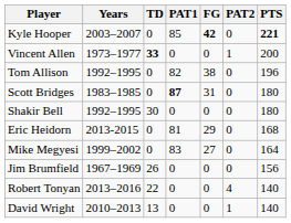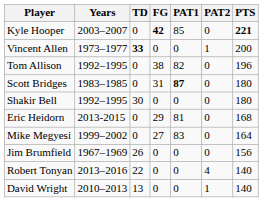 <table class="wikitable">
 <tr>
 <th>Player</th>
 <th>Years</th>
 <th>TD</th>
+<th>FG</th>
 <th>PAT1</th>
-<th>FG</th>
 <th>PAT2</th>
 <th>PTS</th>
 </tr>
 <tr>
 <td>Kyle Hooper</td>
 <td>2003–2007</td>
 <td>0</td>
+<td><strong>42</strong></td>
 <td>85</td>
-<td><strong>42</strong></td>
 <td>0</td>
 <td><strong>221</strong></td>
 </tr>
 <tr>
 <td>Vincent Allen</td>
 <td>1973–1977</td>
 <td><strong>33</strong></td>
 <td>0</td>
 <td>0</td>
 <td>1</td>
 <td>200</td>
 </tr>
 <tr>
 <td>Tom Allison</td>
 <td>1992–1995</td>
 <td>0</td>
+<td>38</td>
 <td>82</td>
-<td>38</td>
 <td>0</td>
 <td>196</td>
 </tr>
 <tr>
 <td>Scott Bridges</td>
 <td>1983–1985</td>
 <td>0</td>
+<td>31</td>
 <td><strong>87</strong></td>
-<td>31</td>
 <td>0</td>
 <td>180</td>
 </tr>
 <tr>
 <td>Shakir Bell</td>
 <td>1992–1995</td>
 <td>30</td>
 <td>0</td>
 <td>0</td>
 <td>0</td>
 <td>180</td>
 </tr>
 <tr>
 <td>Eric Heidorn</td>
 <td>2013-2015</td>
 <td>0</td>
+<td>29</td>
 <td>81</td>
-<td>29</td>
 <td>0</td>
 <td>168</td>
 </tr>
 <tr>
 <td>Mike Megyesi</td>
 <td>1999–2002</td>
 <td>0</td>
+<td>27</td>
 <td>83</td>
-<td>27</td>
 <td>0</td>
 <td>164</td>
 </tr>
 <tr>
 <td>Jim Brumfield</td>
 <td>1967–1969</td>
 <td>26</td>
 <td>0</td>
 <td>0</td>
 <td>0</td>
 <td>156</td>
 </tr>
 <tr>
 <td>Robert Tonyan</td>
 <td>2013–2016</td>
 <td>22</td>
 <td>0</td>
 <td>0</td>
 <td>4</td>
 <td>140</td>
 </tr>
 <tr>
 <td>David Wright</td>
 <td>2010–2013</td>
 <td>13</td>
 <td>0</td>
 <td>0</td>
 <td>1</td>
 <td>140</td>
 </tr>
 </table>
